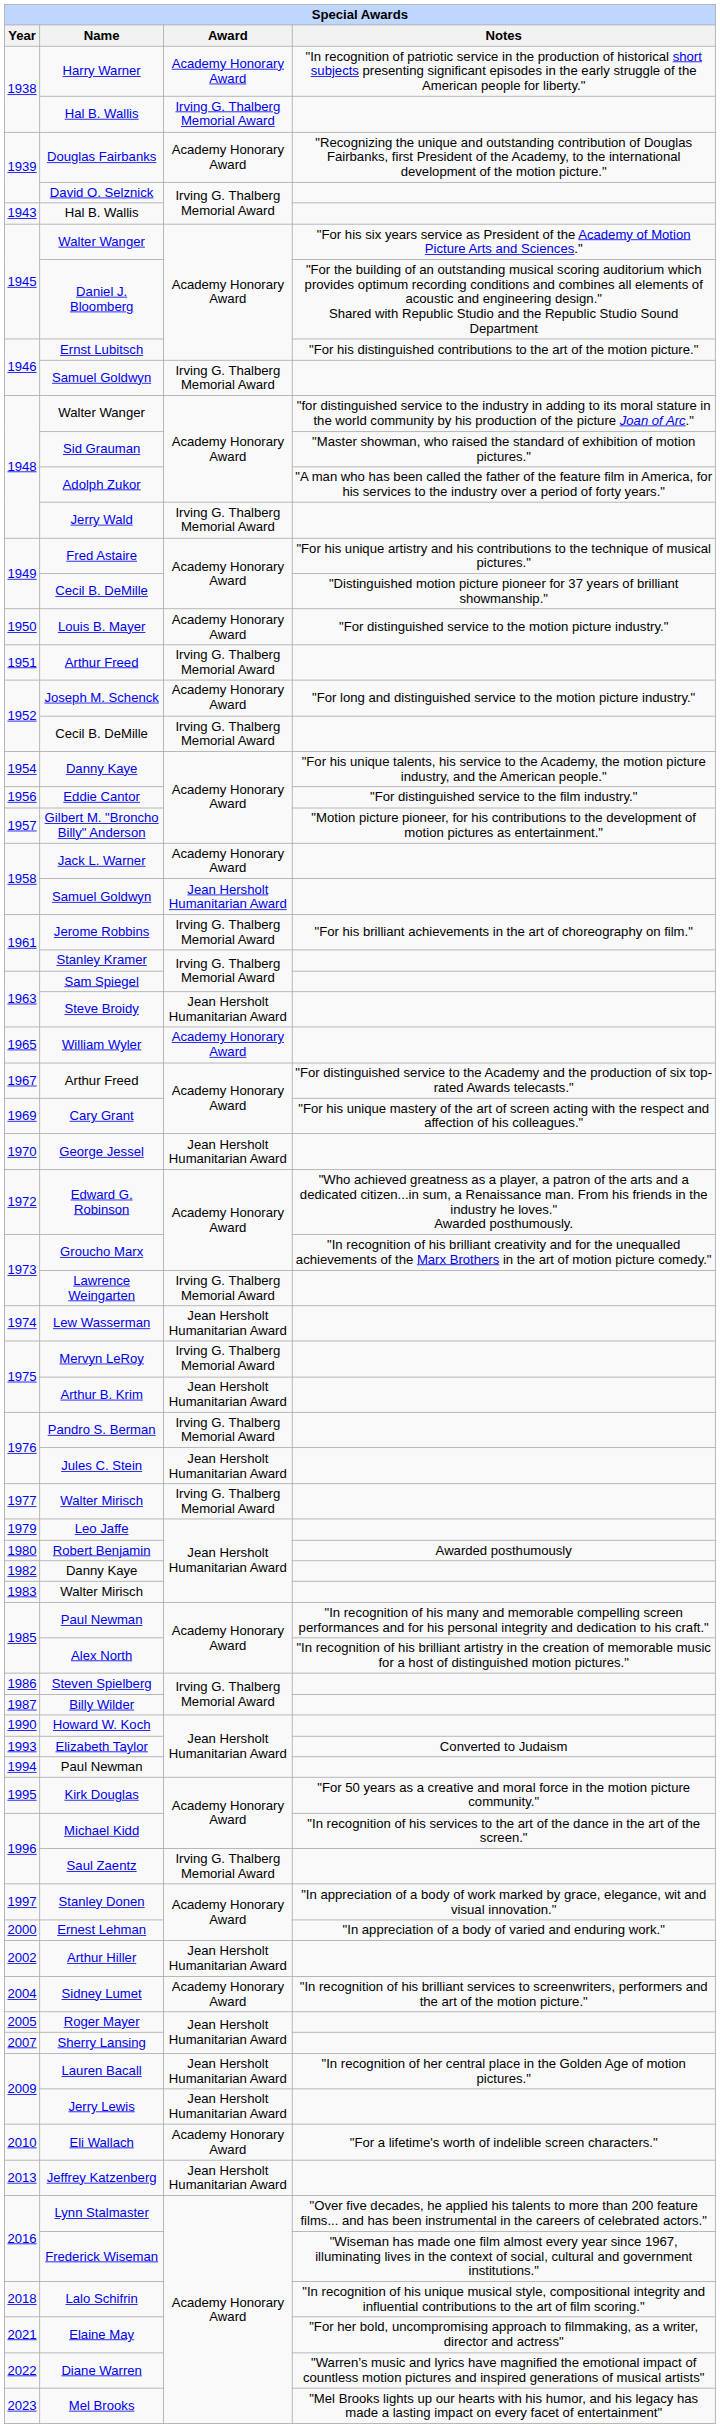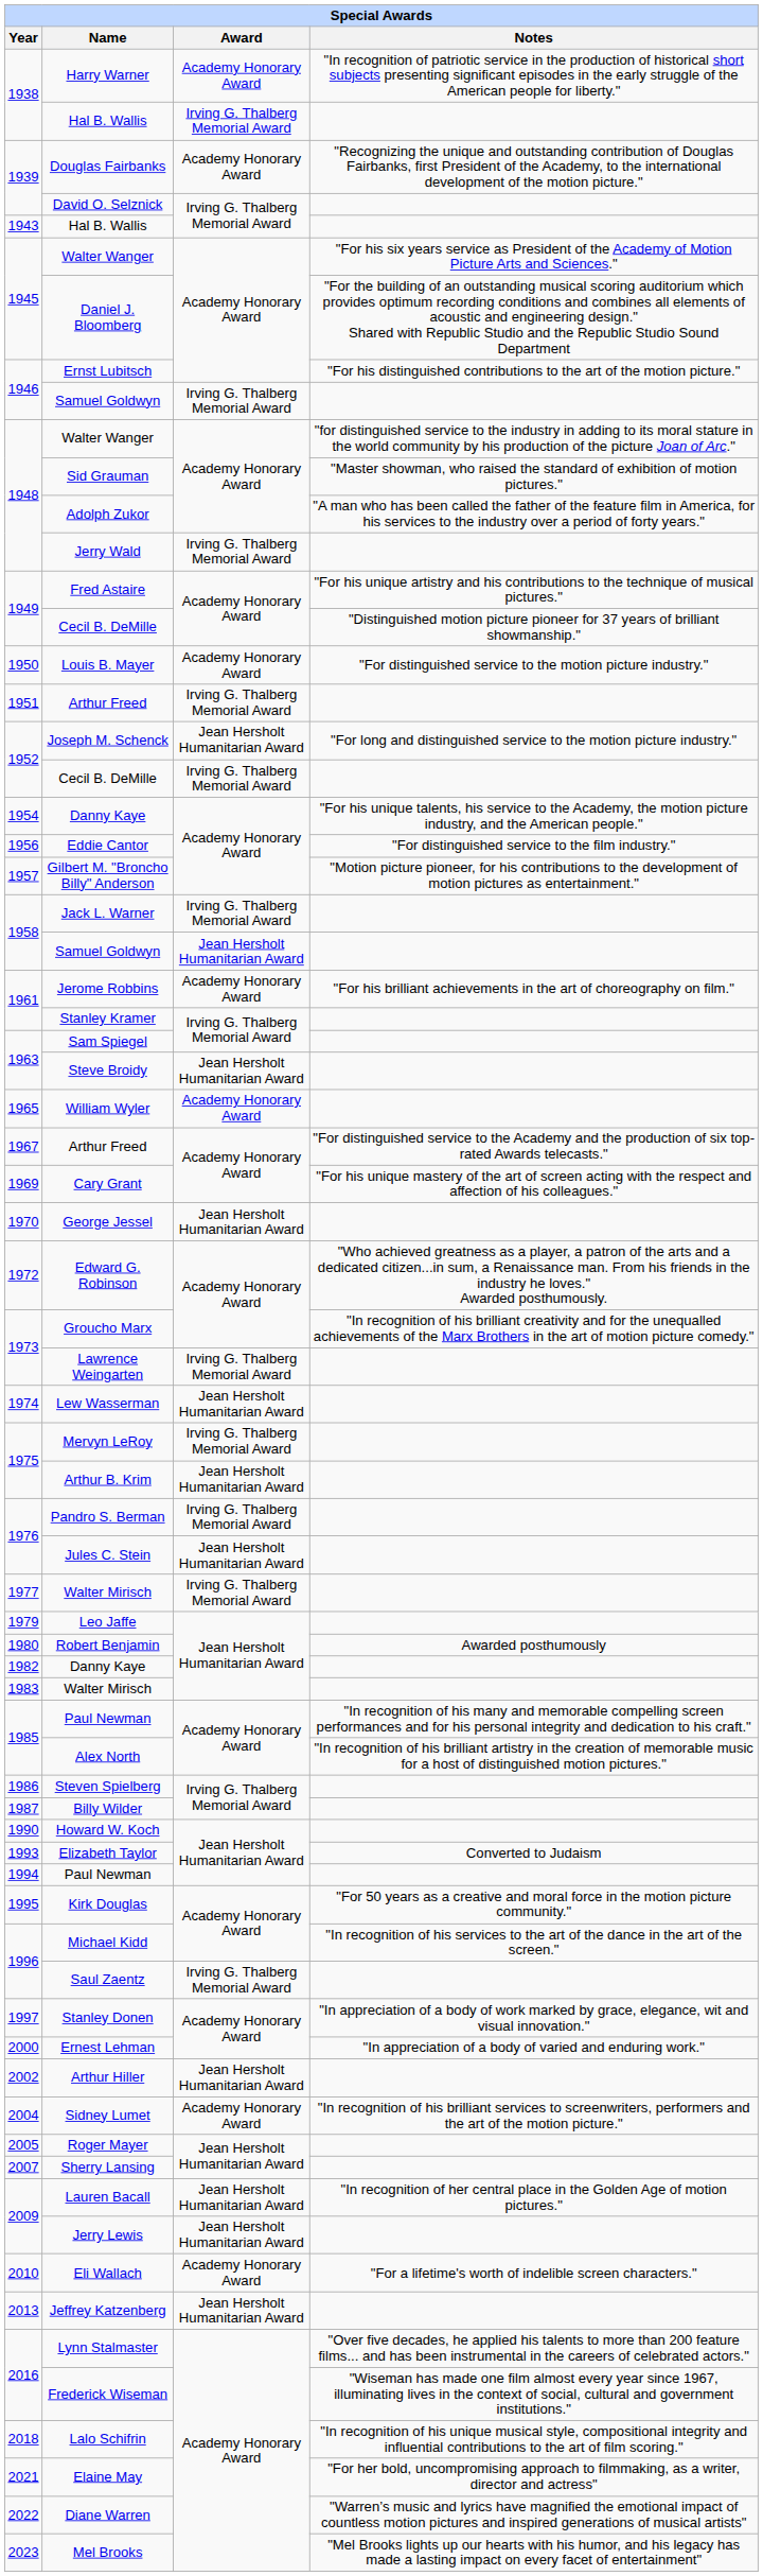 <table class="wikitable" style="text-align: center">
 <tr ---- bgcolor="#bfd7ff">
 <td colspan=4 align=center><strong>Special Awards</strong></td>
 </tr>
 <tr ---- bgcolor="#ebf5ff">
 <th>Year</th>
 <th>Name</th>
 <th>Award</th>
 <th>Notes</th>
 </tr>
 <tr>
 <td rowspan=2><a href='#'>1938</a></td>
 <td><a href='#'>Harry Warner</a></td>
 <td><a href='#'>Academy Honorary Award</a></td>
 <td>"In recognition of patriotic service in the production of historical <a href='#'>short subjects</a> presenting significant episodes in the early struggle of the American people for liberty."</td>
 </tr>
 <tr>
 <td><a href='#'>Hal B. Wallis</a></td>
 <td><a href='#'>Irving G. Thalberg Memorial Award</a></td>
 <td></td>
 </tr>
 <tr>
 <td rowspan=2><a href='#'>1939</a></td>
 <td><a href='#'>Douglas Fairbanks</a></td>
 <td>Academy Honorary Award</td>
 <td>"Recognizing the unique and outstanding contribution of Douglas Fairbanks, first President of the Academy, to the international development of the motion picture."</td>
 </tr>
 <tr>
 <td><a href='#'>David O. Selznick</a></td>
 <td rowspan=2>Irving G. Thalberg Memorial Award</td>
 <td></td>
 </tr>
 <tr>
 <td><a href='#'>1943</a></td>
 <td>Hal B. Wallis</td>
 <td></td>
 </tr>
 <tr>
 <td rowspan=2><a href='#'>1945</a></td>
 <td><a href='#'>Walter Wanger</a></td>
 <td rowspan=3>Academy Honorary Award</td>
 <td>"For his six years service as President of the <a href='#'>Academy of Motion Picture Arts and Sciences</a>."</td>
 </tr>
 <tr>
 <td><a href='#'>Daniel J. Bloomberg</a></td>
 <td>"For the building of an outstanding musical scoring auditorium which provides optimum recording conditions and combines all elements of acoustic and engineering design."<br>Shared with Republic Studio and the Republic Studio Sound Department</td>
 </tr>
 <tr>
 <td rowspan=2><a href='#'>1946</a></td>
 <td><a href='#'>Ernst Lubitsch</a></td>
 <td>"For his distinguished contributions to the art of the motion picture."</td>
 </tr>
 <tr>
 <td><a href='#'>Samuel Goldwyn</a></td>
 <td>Irving G. Thalberg Memorial Award</td>
 <td></td>
 </tr>
 <tr>
 <td rowspan=4><a href='#'>1948</a></td>
 <td>Walter Wanger</td>
 <td rowspan=3>Academy Honorary Award</td>
 <td>"for distinguished service to the industry in adding to its moral stature in the world community by his production of the picture <em><a href='#'>Joan of Arc</a></em>."</td>
 </tr>
 <tr>
 <td><a href='#'>Sid Grauman</a></td>
 <td>"Master showman, who raised the standard of exhibition of motion pictures."</td>
 </tr>
 <tr>
 <td><a href='#'>Adolph Zukor</a></td>
 <td>"A man who has been called the father of the feature film in America, for his services to the industry over a period of forty years."</td>
 </tr>
 <tr>
 <td><a href='#'>Jerry Wald</a></td>
 <td>Irving G. Thalberg Memorial Award</td>
 <td></td>
 </tr>
 <tr>
 <td rowspan=2><a href='#'>1949</a></td>
 <td><a href='#'>Fred Astaire</a></td>
 <td rowspan=2>Academy Honorary Award</td>
 <td>"For his unique artistry and his contributions to the technique of musical pictures."</td>
 </tr>
 <tr>
 <td><a href='#'>Cecil B. DeMille</a></td>
 <td>"Distinguished motion picture pioneer for 37 years of brilliant showmanship."</td>
 </tr>
 <tr>
 <td><a href='#'>1950</a></td>
 <td><a href='#'>Louis B. Mayer</a></td>
 <td>Academy Honorary Award</td>
 <td>"For distinguished service to the motion picture industry."</td>
 </tr>
 <tr>
 <td><a href='#'>1951</a></td>
 <td><a href='#'>Arthur Freed</a></td>
 <td>Irving G. Thalberg Memorial Award</td>
 <td></td>
 </tr>
 <tr>
 <td rowspan=2><a href='#'>1952</a></td>
 <td><a href='#'>Joseph M. Schenck</a></td>
-<td>Academy Honorary Award</td>
+<td>Jean Hersholt Humanitarian Award</td>
 <td>"For long and distinguished service to the motion picture industry."</td>
 </tr>
 <tr>
 <td>Cecil B. DeMille</td>
 <td>Irving G. Thalberg Memorial Award</td>
 <td></td>
 </tr>
 <tr>
 <td><a href='#'>1954</a></td>
 <td><a href='#'>Danny Kaye</a></td>
 <td rowspan=3>Academy Honorary Award</td>
 <td>"For his unique talents, his service to the Academy, the motion picture industry, and the American people."</td>
 </tr>
 <tr>
 <td><a href='#'>1956</a></td>
 <td><a href='#'>Eddie Cantor</a></td>
 <td>"For distinguished service to the film industry."</td>
 </tr>
 <tr>
 <td><a href='#'>1957</a></td>
 <td><a href='#'>Gilbert M. "Broncho Billy" Anderson</a></td>
 <td>"Motion picture pioneer, for his contributions to the development of motion pictures as entertainment."</td>
 </tr>
 <tr>
 <td rowspan=2><a href='#'>1958</a></td>
 <td><a href='#'>Jack L. Warner</a></td>
-<td>Academy Honorary Award</td>
+<td>Irving G. Thalberg Memorial Award</td>
 <td></td>
 </tr>
 <tr>
 <td><a href='#'>Samuel Goldwyn</a></td>
 <td><a href='#'>Jean Hersholt Humanitarian Award</a></td>
 <td></td>
 </tr>
 <tr>
 <td rowspan=2><a href='#'>1961</a></td>
 <td><a href='#'>Jerome Robbins</a></td>
-<td>Irving G. Thalberg Memorial Award</td>
+<td>Academy Honorary Award</td>
 <td>"For his brilliant achievements in the art of choreography on film."</td>
 </tr>
 <tr>
 <td><a href='#'>Stanley Kramer</a></td>
 <td rowspan=2>Irving G. Thalberg Memorial Award</td>
 <td></td>
 </tr>
 <tr>
 <td rowspan=2><a href='#'>1963</a></td>
 <td><a href='#'>Sam Spiegel</a></td>
 <td></td>
 </tr>
 <tr>
 <td><a href='#'>Steve Broidy</a></td>
 <td>Jean Hersholt Humanitarian Award</td>
 <td></td>
 </tr>
 <tr>
 <td><a href='#'>1965</a></td>
 <td><a href='#'>William Wyler</a></td>
 <td><a href='#'>Academy Honorary Award</a></td>
 <td></td>
 </tr>
 <tr>
 <td><a href='#'>1967</a></td>
 <td>Arthur Freed</td>
 <td rowspan=2>Academy Honorary Award</td>
 <td>"For distinguished service to the Academy and the production of six top-rated Awards telecasts."</td>
 </tr>
 <tr>
 <td><a href='#'>1969</a></td>
 <td><a href='#'>Cary Grant</a></td>
 <td>"For his unique mastery of the art of screen acting with the respect and affection of his colleagues."</td>
 </tr>
 <tr>
 <td><a href='#'>1970</a></td>
 <td><a href='#'>George Jessel</a></td>
 <td>Jean Hersholt Humanitarian Award</td>
 <td></td>
 </tr>
 <tr>
 <td><a href='#'>1972</a></td>
 <td><a href='#'>Edward G. Robinson</a></td>
 <td rowspan=2>Academy Honorary Award</td>
 <td>"Who achieved greatness as a player, a patron of the arts and a dedicated citizen...in sum, a Renaissance man. From his friends in the industry he loves."<br>Awarded posthumously.</td>
 </tr>
 <tr>
 <td rowspan=2><a href='#'>1973</a></td>
 <td><a href='#'>Groucho Marx</a></td>
 <td>"In recognition of his brilliant creativity and for the unequalled achievements of the <a href='#'>Marx Brothers</a> in the art of motion picture comedy."</td>
 </tr>
 <tr>
 <td><a href='#'>Lawrence Weingarten</a></td>
 <td>Irving G. Thalberg Memorial Award</td>
 <td></td>
 </tr>
 <tr>
 <td><a href='#'>1974</a></td>
 <td><a href='#'>Lew Wasserman</a></td>
 <td>Jean Hersholt Humanitarian Award</td>
 <td></td>
 </tr>
 <tr>
 <td rowspan=2><a href='#'>1975</a></td>
 <td><a href='#'>Mervyn LeRoy</a></td>
 <td>Irving G. Thalberg Memorial Award</td>
 <td></td>
 </tr>
 <tr>
 <td><a href='#'>Arthur B. Krim</a></td>
 <td>Jean Hersholt Humanitarian Award</td>
 <td></td>
 </tr>
 <tr>
 <td rowspan=2><a href='#'>1976</a></td>
 <td><a href='#'>Pandro S. Berman</a></td>
 <td>Irving G. Thalberg Memorial Award</td>
 <td></td>
 </tr>
 <tr>
 <td><a href='#'>Jules C. Stein</a></td>
 <td>Jean Hersholt Humanitarian Award</td>
 <td></td>
 </tr>
 <tr>
 <td><a href='#'>1977</a></td>
 <td><a href='#'>Walter Mirisch</a></td>
 <td>Irving G. Thalberg Memorial Award</td>
 <td></td>
 </tr>
 <tr>
 <td><a href='#'>1979</a></td>
 <td><a href='#'>Leo Jaffe</a></td>
 <td rowspan=4>Jean Hersholt Humanitarian Award</td>
 <td></td>
 </tr>
 <tr>
 <td><a href='#'>1980</a></td>
 <td><a href='#'>Robert Benjamin</a></td>
 <td>Awarded posthumously</td>
 </tr>
 <tr>
 <td><a href='#'>1982</a></td>
 <td>Danny Kaye</td>
 <td></td>
 </tr>
 <tr>
 <td><a href='#'>1983</a></td>
 <td>Walter Mirisch</td>
 <td></td>
 </tr>
 <tr>
 <td rowspan=2><a href='#'>1985</a></td>
 <td><a href='#'>Paul Newman</a></td>
 <td rowspan=2>Academy Honorary Award</td>
 <td>"In recognition of his many and memorable compelling screen performances and for his personal integrity and dedication to his craft."</td>
 </tr>
 <tr>
 <td><a href='#'>Alex North</a></td>
 <td>"In recognition of his brilliant artistry in the creation of memorable music for a host of distinguished motion pictures."</td>
 </tr>
 <tr>
 <td><a href='#'>1986</a></td>
 <td><a href='#'>Steven Spielberg</a></td>
 <td rowspan=2>Irving G. Thalberg Memorial Award</td>
 <td></td>
 </tr>
 <tr>
 <td><a href='#'>1987</a></td>
 <td><a href='#'>Billy Wilder</a></td>
 <td></td>
 </tr>
 <tr>
 <td><a href='#'>1990</a></td>
 <td><a href='#'>Howard W. Koch</a></td>
 <td rowspan=3>Jean Hersholt Humanitarian Award</td>
 <td></td>
 </tr>
 <tr>
 <td><a href='#'>1993</a></td>
 <td><a href='#'>Elizabeth Taylor</a></td>
 <td>Converted to Judaism</td>
 </tr>
 <tr>
 <td><a href='#'>1994</a></td>
 <td>Paul Newman</td>
 <td></td>
 </tr>
 <tr>
 <td><a href='#'>1995</a></td>
 <td><a href='#'>Kirk Douglas</a></td>
 <td rowspan=2>Academy Honorary Award</td>
 <td>"For 50 years as a creative and moral force in the motion picture community."</td>
 </tr>
 <tr>
 <td rowspan=2><a href='#'>1996</a></td>
 <td><a href='#'>Michael Kidd</a></td>
 <td>"In recognition of his services to the art of the dance in the art of the screen."</td>
 </tr>
 <tr>
 <td><a href='#'>Saul Zaentz</a></td>
 <td>Irving G. Thalberg Memorial Award</td>
 <td></td>
 </tr>
 <tr>
 <td><a href='#'>1997</a></td>
 <td><a href='#'>Stanley Donen</a></td>
 <td rowspan=2>Academy Honorary Award</td>
 <td>"In appreciation of a body of work marked by grace, elegance, wit and visual innovation."</td>
 </tr>
 <tr>
 <td><a href='#'>2000</a></td>
 <td><a href='#'>Ernest Lehman</a></td>
 <td>"In appreciation of a body of varied and enduring work."</td>
 </tr>
 <tr>
 <td><a href='#'>2002</a></td>
 <td><a href='#'>Arthur Hiller</a></td>
 <td>Jean Hersholt Humanitarian Award</td>
 <td></td>
 </tr>
 <tr>
 <td><a href='#'>2004</a></td>
 <td><a href='#'>Sidney Lumet</a></td>
 <td>Academy Honorary Award</td>
 <td>"In recognition of his brilliant services to screenwriters, performers and the art of the motion picture."</td>
 </tr>
 <tr>
 <td><a href='#'>2005</a></td>
 <td><a href='#'>Roger Mayer</a></td>
 <td rowspan=2>Jean Hersholt Humanitarian Award</td>
 <td></td>
 </tr>
 <tr>
 <td><a href='#'>2007</a></td>
 <td><a href='#'>Sherry Lansing</a></td>
 <td></td>
 </tr>
 <tr>
 <td rowspan=2><a href='#'>2009</a></td>
 <td><a href='#'>Lauren Bacall</a></td>
 <td>Jean Hersholt Humanitarian Award</td>
 <td>"In recognition of her central place in the Golden Age of motion pictures."</td>
 </tr>
 <tr>
 <td><a href='#'>Jerry Lewis</a></td>
 <td>Jean Hersholt Humanitarian Award</td>
 <td></td>
 </tr>
 <tr>
 <td><a href='#'>2010</a></td>
 <td><a href='#'>Eli Wallach</a></td>
 <td>Academy Honorary Award</td>
 <td>"For a lifetime's worth of indelible screen characters."</td>
 </tr>
 <tr>
 <td><a href='#'>2013</a></td>
 <td><a href='#'>Jeffrey Katzenberg</a></td>
 <td>Jean Hersholt Humanitarian Award</td>
 <td></td>
 </tr>
 <tr>
 <td rowspan=2><a href='#'>2016</a></td>
 <td><a href='#'>Lynn Stalmaster</a></td>
 <td rowspan=6>Academy Honorary Award</td>
 <td>"Over five decades, he applied his talents to more than 200 feature films... and has been instrumental in the careers of celebrated actors."</td>
 </tr>
 <tr>
 <td><a href='#'>Frederick Wiseman</a></td>
 <td>"Wiseman has made one film almost every year since 1967, illuminating lives in the context of social, cultural and government institutions."</td>
 </tr>
 <tr>
 <td><a href='#'>2018</a></td>
 <td><a href='#'>Lalo Schifrin</a></td>
 <td>"In recognition of his unique musical style, compositional integrity and influential contributions to the art of film scoring."</td>
 </tr>
 <tr>
 <td><a href='#'>2021</a></td>
 <td><a href='#'>Elaine May</a></td>
 <td>"For her bold, uncompromising approach to filmmaking, as a writer, director and actress"</td>
 </tr>
 <tr>
 <td><a href='#'>2022</a></td>
 <td><a href='#'>Diane Warren</a></td>
 <td>"Warren’s music and lyrics have magnified the emotional impact of countless motion pictures and inspired generations of musical artists"</td>
 </tr>
 <tr>
 <td><a href='#'>2023</a></td>
 <td><a href='#'>Mel Brooks</a></td>
 <td>"Mel Brooks lights up our hearts with his humor, and his legacy has made a lasting impact on every facet of entertainment"</td>
 </tr>
 </table>
